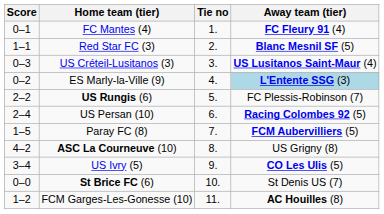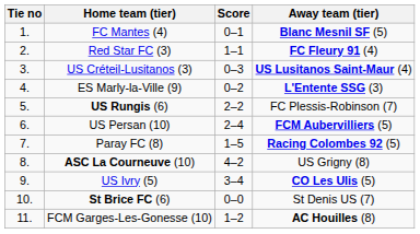 <table class="wikitable" style="text-align: center">
 <tr>
+<th>Tie no</th>
+<th>Home team (tier)</th>
 <th>Score</th>
-<th>Home team (tier)</th>
-<th>Tie no</th>
 <th>Away team (tier)</th>
 </tr>
 <tr>
+<td>1.</td>
+<td><a href='#'>FC Mantes</a> (4)</td>
 <td>0–1</td>
-<td><a href='#'>FC Mantes</a> (4)</td>
-<td>1.</td>
+<td><strong><a href='#'>Blanc Mesnil SF</a></strong> (5)</td>
+</tr>
+<tr>
+<td>2.</td>
+<td><a href='#'>Red Star FC</a> (3)</td>
+<td>1–1 </td>
 <td><strong><a href='#'>FC Fleury 91</a></strong> (4)</td>
 </tr>
 <tr>
-<td>1–1 </td>
-<td><a href='#'>Red Star FC</a> (3)</td>
-<td>2.</td>
-<td><strong><a href='#'>Blanc Mesnil SF</a></strong> (5)</td>
-</tr>
-<tr>
+<td>3.</td>
+<td><a href='#'>US Créteil-Lusitanos</a> (3)</td>
 <td>0–3</td>
-<td><a href='#'>US Créteil-Lusitanos</a> (3)</td>
-<td>3.</td>
 <td><strong><a href='#'>US Lusitanos Saint-Maur</a></strong> (4)</td>
 </tr>
 <tr>
+<td>4.</td>
+<td>ES Marly-la-Ville (9)</td>
 <td>0–2</td>
-<td>ES Marly-la-Ville (9)</td>
-<td>4.</td>
-<td style="background: lightblue;"><strong><a href='#'>L'Entente SSG</a></strong> (3)</td>
+<td><strong><a href='#'>L'Entente SSG</a></strong> (3)</td>
 </tr>
 <tr>
+<td>5.</td>
+<td><strong>US Rungis</strong> (6)</td>
 <td>2–2 </td>
-<td><strong>US Rungis</strong> (6)</td>
-<td>5.</td>
 <td>FC Plessis-Robinson (7)</td>
 </tr>
 <tr>
+<td>6.</td>
+<td>US Persan (10)</td>
 <td>2–4</td>
-<td>US Persan (10)</td>
-<td>6.</td>
+<td><strong><a href='#'>FCM Aubervilliers</a></strong> (5)</td>
+</tr>
+<tr>
+<td>7.</td>
+<td>Paray FC (8)</td>
+<td>1–5</td>
 <td><strong><a href='#'>Racing Colombes 92</a></strong> (5)</td>
 </tr>
 <tr>
-<td>1–5</td>
-<td>Paray FC (8)</td>
-<td>7.</td>
-<td><strong><a href='#'>FCM Aubervilliers</a></strong> (5)</td>
-</tr>
-<tr>
+<td>8.</td>
+<td><strong>ASC La Courneuve</strong> (10)</td>
 <td>4–2</td>
-<td><strong>ASC La Courneuve</strong> (10)</td>
-<td>8.</td>
 <td>US Grigny (8)</td>
 </tr>
 <tr>
+<td>9.</td>
+<td><a href='#'>US Ivry</a> (5)</td>
 <td>3–4</td>
-<td><a href='#'>US Ivry</a> (5)</td>
-<td>9.</td>
 <td><strong><a href='#'>CO Les Ulis</a></strong> (5)</td>
 </tr>
 <tr>
+<td>10.</td>
+<td><strong>St Brice FC</strong> (6)</td>
 <td>0–0 </td>
-<td><strong>St Brice FC</strong> (6)</td>
-<td>10.</td>
 <td>St Denis US (7)</td>
 </tr>
 <tr>
+<td>11.</td>
+<td>FCM Garges-Les-Gonesse (10)</td>
 <td>1–2</td>
-<td>FCM Garges-Les-Gonesse (10)</td>
-<td>11.</td>
 <td><strong>AC Houilles</strong> (8)</td>
 </tr>
 </table>
